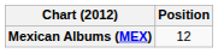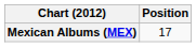 <table class="wikitable plainrowheaders sortable" style="text-align:center;">
 <tr>
 <th scope="col">Chart (2012)</th>
 <th scope="col">Position</th>
 </tr>
 <tr>
 <th scope="row">Mexican Albums (<a href='#'>MEX</a>)</th>
-<td>12</td>
+<td>17</td>
 </tr>
 </table>
